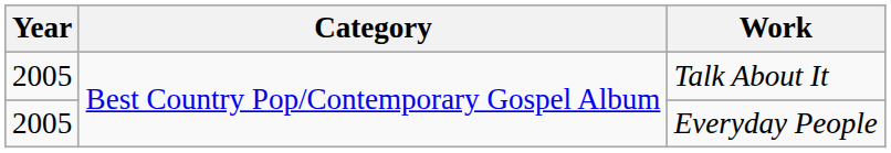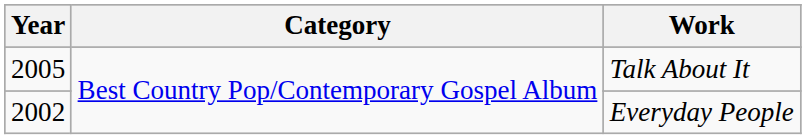 <table class="wikitable">
 <tr>
 <th>Year</th>
 <th>Category</th>
 <th>Work</th>
 </tr>
 <tr>
 <td>2005</td>
 <td rowspan="2"><a href='#'>Best Country Pop/Contemporary Gospel Album</a></td>
 <td><em>Talk About It</em></td>
 </tr>
 <tr>
-<td>2005</td>
+<td>2002</td>
 <td><em>Everyday People</em></td>
 </tr>
 </table>
